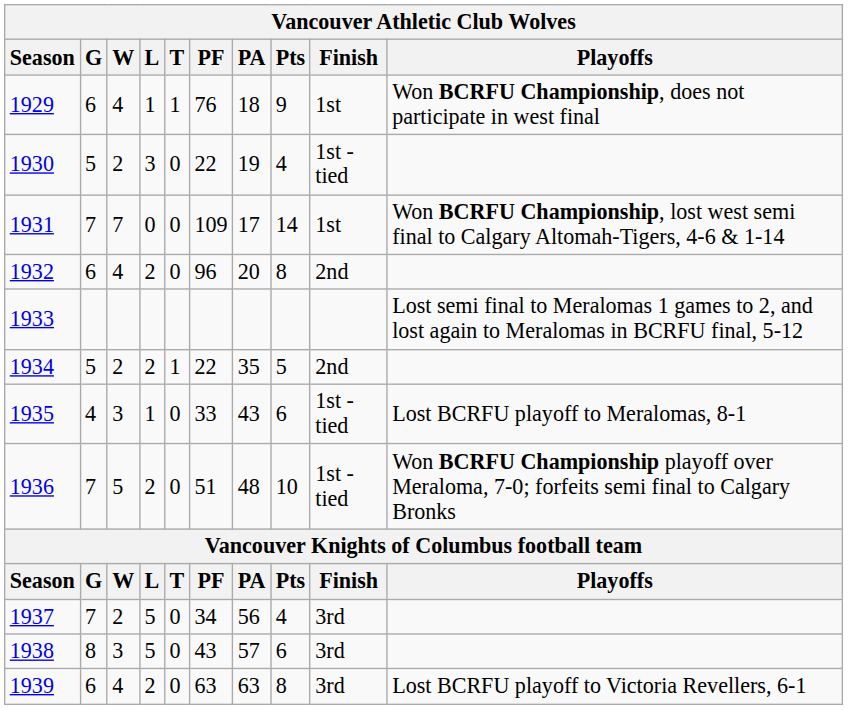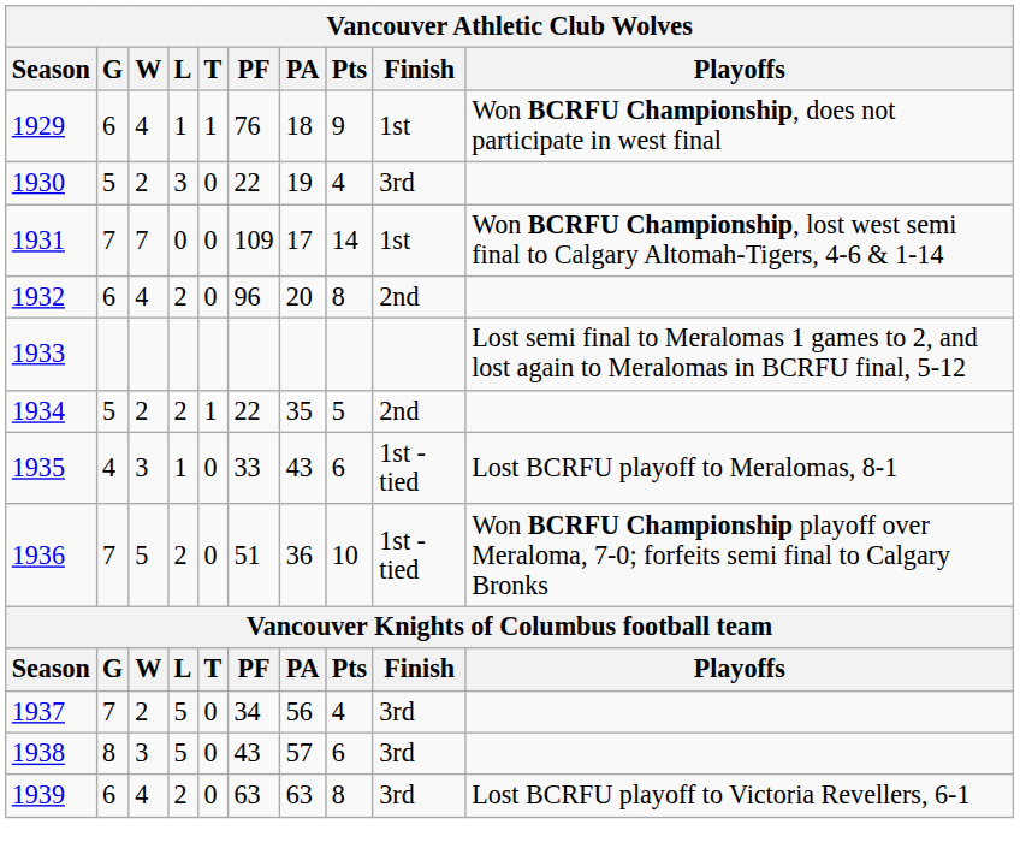 <table class="wikitable">
 <tr>
 <th bgcolor="#DDDDDD" colspan="10">Vancouver Athletic Club Wolves</th>
 </tr>
 <tr>
 <th>Season</th>
 <th>G</th>
 <th>W</th>
 <th>L</th>
 <th>T</th>
 <th>PF</th>
 <th>PA</th>
 <th>Pts</th>
 <th>Finish</th>
 <th>Playoffs</th>
 </tr>
 <tr>
 <td><a href='#'>1929</a></td>
 <td>6</td>
 <td>4</td>
 <td>1</td>
 <td>1</td>
 <td>76</td>
 <td>18</td>
 <td>9</td>
 <td>1st</td>
 <td>Won <strong>BCRFU Championship</strong>, does not participate in west final</td>
 </tr>
 <tr>
 <td><a href='#'>1930</a></td>
 <td>5</td>
 <td>2</td>
 <td>3</td>
 <td>0</td>
 <td>22</td>
 <td>19</td>
 <td>4</td>
-<td>1st - tied</td>
+<td>3rd</td>
 <td></td>
 </tr>
 <tr>
 <td><a href='#'>1931</a></td>
 <td>7</td>
 <td>7</td>
 <td>0</td>
 <td>0</td>
 <td>109</td>
 <td>17</td>
 <td>14</td>
 <td>1st</td>
 <td>Won <strong>BCRFU Championship</strong>, lost west semi final to Calgary Altomah-Tigers, 4-6 & 1-14</td>
 </tr>
 <tr>
 <td><a href='#'>1932</a></td>
 <td>6</td>
 <td>4</td>
 <td>2</td>
 <td>0</td>
 <td>96</td>
 <td>20</td>
 <td>8</td>
 <td>2nd</td>
 <td></td>
 </tr>
 <tr>
 <td><a href='#'>1933</a></td>
 <td></td>
 <td></td>
 <td></td>
 <td></td>
 <td></td>
 <td></td>
 <td></td>
 <td></td>
 <td>Lost semi final to Meralomas 1 games to 2, and lost again to Meralomas in BCRFU final, 5-12</td>
 </tr>
 <tr>
 <td><a href='#'>1934</a></td>
 <td>5</td>
 <td>2</td>
 <td>2</td>
 <td>1</td>
 <td>22</td>
 <td>35</td>
 <td>5</td>
 <td>2nd</td>
 <td></td>
 </tr>
 <tr>
 <td><a href='#'>1935</a></td>
 <td>4</td>
 <td>3</td>
 <td>1</td>
 <td>0</td>
 <td>33</td>
 <td>43</td>
 <td>6</td>
 <td>1st - tied</td>
 <td>Lost BCRFU playoff to Meralomas, 8-1</td>
 </tr>
 <tr>
 <td><a href='#'>1936</a></td>
 <td>7</td>
 <td>5</td>
 <td>2</td>
 <td>0</td>
 <td>51</td>
-<td>48</td>
+<td>36</td>
 <td>10</td>
 <td>1st - tied</td>
 <td>Won <strong>BCRFU Championship</strong> playoff over Meraloma, 7-0; forfeits semi final to Calgary Bronks</td>
 </tr>
 <tr>
 <th bgcolor="#DDDDDD" colspan="10">Vancouver Knights of Columbus football team</th>
 </tr>
 <tr>
 <th>Season</th>
 <th>G</th>
 <th>W</th>
 <th>L</th>
 <th>T</th>
 <th>PF</th>
 <th>PA</th>
 <th>Pts</th>
 <th>Finish</th>
 <th>Playoffs</th>
 </tr>
 <tr>
 <td><a href='#'>1937</a></td>
 <td>7</td>
 <td>2</td>
 <td>5</td>
 <td>0</td>
 <td>34</td>
 <td>56</td>
 <td>4</td>
 <td>3rd</td>
 <td></td>
 </tr>
 <tr>
 <td><a href='#'>1938</a></td>
 <td>8</td>
 <td>3</td>
 <td>5</td>
 <td>0</td>
 <td>43</td>
 <td>57</td>
 <td>6</td>
 <td>3rd</td>
 <td></td>
 </tr>
 <tr>
 <td><a href='#'>1939</a></td>
 <td>6</td>
 <td>4</td>
 <td>2</td>
 <td>0</td>
 <td>63</td>
 <td>63</td>
 <td>8</td>
 <td>3rd</td>
 <td>Lost BCRFU playoff to Victoria Revellers, 6-1</td>
 </tr>
 </table>
